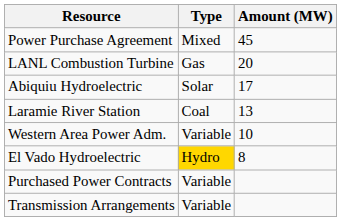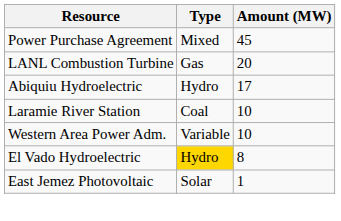 <table class="wikitable sortable mw-collapsible">
 <tr>
 <th>Resource</th>
 <th>Type</th>
 <th>Amount (MW)</th>
 </tr>
 <tr>
 <td>Power Purchase Agreement</td>
 <td>Mixed</td>
 <td>45</td>
 </tr>
 <tr>
 <td>LANL Combustion Turbine</td>
 <td>Gas</td>
 <td>20</td>
 </tr>
 <tr>
 <td>Abiquiu Hydroelectric</td>
-<td>Solar</td>
+<td>Hydro</td>
 <td>17</td>
 </tr>
 <tr>
 <td>Laramie River Station</td>
 <td>Coal</td>
-<td>13</td>
+<td>10</td>
 </tr>
 <tr>
 <td>Western Area Power Adm.</td>
 <td>Variable</td>
 <td>10</td>
 </tr>
 <tr>
 <td>El Vado Hydroelectric</td>
 <td style="background: gold;">Hydro</td>
 <td>8</td>
 </tr>
 <tr>
-<td>Purchased Power Contracts</td>
-<td>Variable</td>
-<td></td>
-</tr>
-<tr>
-<td>Transmission Arrangements</td>
-<td>Variable</td>
-<td></td>
+<td>East Jemez Photovoltaic</td>
+<td>Solar</td>
+<td>1</td>
 </tr>
 </table>
